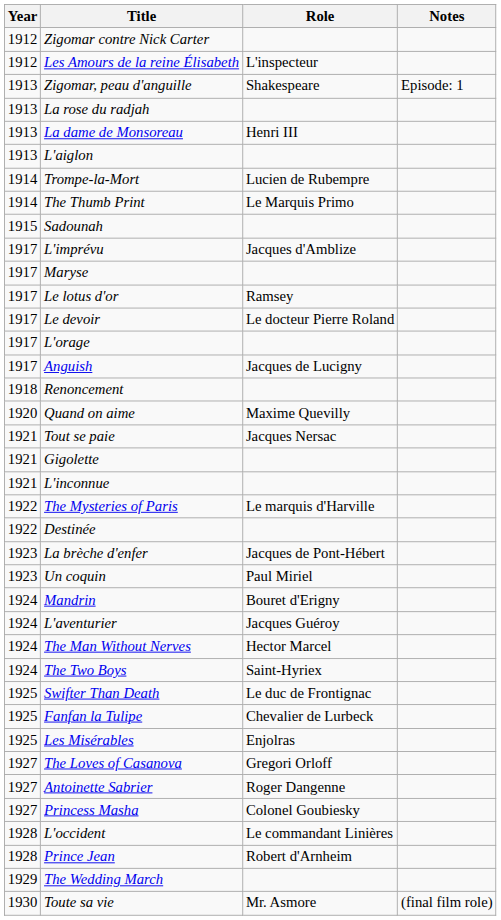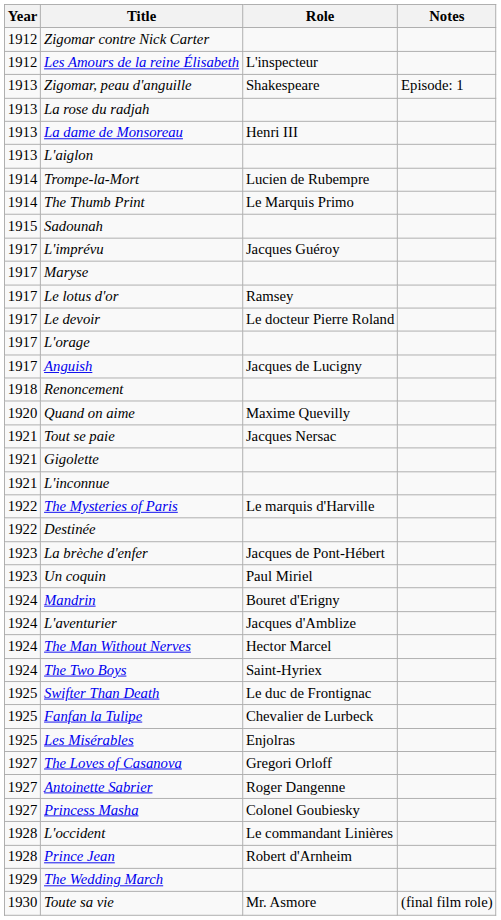 <table class="wikitable">
 <tr>
 <th>Year</th>
 <th>Title</th>
 <th>Role</th>
 <th>Notes</th>
 </tr>
 <tr>
 <td>1912</td>
 <td><em>Zigomar contre Nick Carter</em></td>
 <td></td>
 <td></td>
 </tr>
 <tr>
 <td>1912</td>
 <td><em><a href='#'>Les Amours de la reine Élisabeth</a></em></td>
 <td>L'inspecteur</td>
 <td></td>
 </tr>
 <tr>
 <td>1913</td>
 <td><em>Zigomar, peau d'anguille</em></td>
 <td>Shakespeare</td>
 <td>Episode: 1</td>
 </tr>
 <tr>
 <td>1913</td>
 <td><em>La rose du radjah</em></td>
 <td></td>
 <td></td>
 </tr>
 <tr>
 <td>1913</td>
 <td><em><a href='#'>La dame de Monsoreau</a></em></td>
 <td>Henri III</td>
 <td></td>
 </tr>
 <tr>
 <td>1913</td>
 <td><em>L'aiglon</em></td>
 <td></td>
 <td></td>
 </tr>
 <tr>
 <td>1914</td>
 <td><em>Trompe-la-Mort</em></td>
 <td>Lucien de Rubempre</td>
 <td></td>
 </tr>
 <tr>
 <td>1914</td>
 <td><em>The Thumb Print</em></td>
 <td>Le Marquis Primo</td>
 <td></td>
 </tr>
 <tr>
 <td>1915</td>
 <td><em>Sadounah</em></td>
 <td></td>
 <td></td>
 </tr>
 <tr>
 <td>1917</td>
 <td><em>L'imprévu</em></td>
-<td>Jacques d'Amblize</td>
+<td>Jacques Guéroy</td>
 <td></td>
 </tr>
 <tr>
 <td>1917</td>
 <td><em>Maryse</em></td>
 <td></td>
 <td></td>
 </tr>
 <tr>
 <td>1917</td>
 <td><em>Le lotus d'or</em></td>
 <td>Ramsey</td>
 <td></td>
 </tr>
 <tr>
 <td>1917</td>
 <td><em>Le devoir</em></td>
 <td>Le docteur Pierre Roland</td>
 <td></td>
 </tr>
 <tr>
 <td>1917</td>
 <td><em>L'orage</em></td>
 <td></td>
 <td></td>
 </tr>
 <tr>
 <td>1917</td>
 <td><em><a href='#'>Anguish</a></em></td>
 <td>Jacques de Lucigny</td>
 <td></td>
 </tr>
 <tr>
 <td>1918</td>
 <td><em>Renoncement</em></td>
 <td></td>
 <td></td>
 </tr>
 <tr>
 <td>1920</td>
 <td><em>Quand on aime</em></td>
 <td>Maxime Quevilly</td>
 <td></td>
 </tr>
 <tr>
 <td>1921</td>
 <td><em>Tout se paie</em></td>
 <td>Jacques Nersac</td>
 <td></td>
 </tr>
 <tr>
 <td>1921</td>
 <td><em>Gigolette</em></td>
 <td></td>
 <td></td>
 </tr>
 <tr>
 <td>1921</td>
 <td><em>L'inconnue</em></td>
 <td></td>
 <td></td>
 </tr>
 <tr>
 <td>1922</td>
 <td><em><a href='#'>The Mysteries of Paris</a></em></td>
 <td>Le marquis d'Harville</td>
 <td></td>
 </tr>
 <tr>
 <td>1922</td>
 <td><em>Destinée</em></td>
 <td></td>
 <td></td>
 </tr>
 <tr>
 <td>1923</td>
 <td><em>La brèche d'enfer</em></td>
 <td>Jacques de Pont-Hébert</td>
 <td></td>
 </tr>
 <tr>
 <td>1923</td>
 <td><em>Un coquin</em></td>
 <td>Paul Miriel</td>
 <td></td>
 </tr>
 <tr>
 <td>1924</td>
 <td><em><a href='#'>Mandrin</a></em></td>
 <td>Bouret d'Erigny</td>
 <td></td>
 </tr>
 <tr>
 <td>1924</td>
 <td><em>L'aventurier</em></td>
-<td>Jacques Guéroy</td>
+<td>Jacques d'Amblize</td>
 <td></td>
 </tr>
 <tr>
 <td>1924</td>
 <td><em><a href='#'>The Man Without Nerves</a></em></td>
 <td>Hector Marcel</td>
 <td></td>
 </tr>
 <tr>
 <td>1924</td>
 <td><em><a href='#'>The Two Boys</a></em></td>
 <td>Saint-Hyriex</td>
 <td></td>
 </tr>
 <tr>
 <td>1925</td>
 <td><em><a href='#'>Swifter Than Death</a></em></td>
 <td>Le duc de Frontignac</td>
 <td></td>
 </tr>
 <tr>
 <td>1925</td>
 <td><em><a href='#'>Fanfan la Tulipe</a></em></td>
 <td>Chevalier de Lurbeck</td>
 <td></td>
 </tr>
 <tr>
 <td>1925</td>
 <td><em><a href='#'>Les Misérables</a></em></td>
 <td>Enjolras</td>
 <td></td>
 </tr>
 <tr>
 <td>1927</td>
 <td><em><a href='#'>The Loves of Casanova</a></em></td>
 <td>Gregori Orloff</td>
 <td></td>
 </tr>
 <tr>
 <td>1927</td>
 <td><em><a href='#'>Antoinette Sabrier</a></em></td>
 <td>Roger Dangenne</td>
 <td></td>
 </tr>
 <tr>
 <td>1927</td>
 <td><em><a href='#'>Princess Masha</a></em></td>
 <td>Colonel Goubiesky</td>
 <td></td>
 </tr>
 <tr>
 <td>1928</td>
 <td><em>L'occident</em></td>
 <td>Le commandant Linières</td>
 <td></td>
 </tr>
 <tr>
 <td>1928</td>
 <td><em><a href='#'>Prince Jean</a></em></td>
 <td>Robert d'Arnheim</td>
 <td></td>
 </tr>
 <tr>
 <td>1929</td>
 <td><em><a href='#'>The Wedding March</a></em></td>
 <td></td>
 <td></td>
 </tr>
 <tr>
 <td>1930</td>
 <td><em>Toute sa vie</em></td>
 <td>Mr. Asmore</td>
 <td>(final film role)</td>
 </tr>
 </table>
